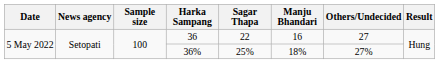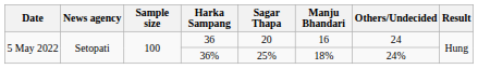 <table class="wikitable sortable" style="text-align:center;font-size:95%;line-height:16px">
 <tr>
 <th>Date</th>
 <th>News agency</th>
 <th style="width:75px;">Sample size</th>
 <th style="width:75px;">Harka Sampang</th>
 <th style="width:75px;">Sagar Thapa</th>
 <th style="width:75px;">Manju Bhandari</th>
 <th>Others/Undecided</th>
 <th>Result</th>
 </tr>
 <tr>
 <td rowspan="2">5 May 2022</td>
 <td rowspan="2">Setopati</td>
 <td rowspan="2">100</td>
 <td>36</td>
-<td>22</td>
+<td>20</td>
 <td>16</td>
-<td>27</td>
+<td>24</td>
 <td rowspan="2">Hung</td>
 </tr>
 <tr>
 <td>36%</td>
 <td>25%</td>
 <td>18%</td>
-<td>27%</td>
+<td>24%</td>
 </tr>
 </table>
